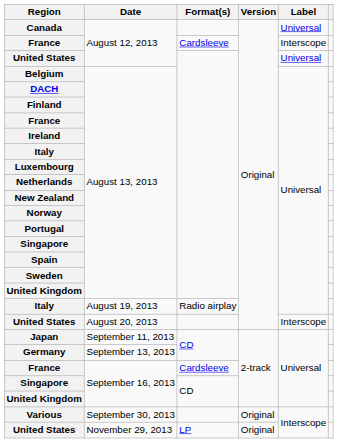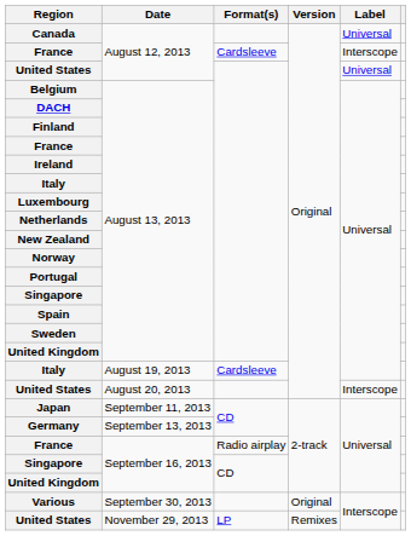 <table class="wikitable plainrowheaders">
 <tr>
 <th scope="col">Region</th>
 <th scope="col">Date</th>
 <th scope="col">Format(s)</th>
 <th scope="col">Version</th>
 <th scope="col">Label</th>
 <th scope="col"></th>
 </tr>
 <tr>
 <th scope="row">Canada</th>
 <td rowspan="3">August 12, 2013</td>
 <td></td>
 <td rowspan="20">Original</td>
 <td><a href='#'>Universal</a></td>
 <td style="text-align:center;"></td>
 </tr>
 <tr>
 <th scope="row">France</th>
 <td><a href='#'>Cardsleeve</a></td>
 <td>Interscope</td>
 <td style="text-align:center;"></td>
 </tr>
 <tr>
 <th scope="row">United States</th>
 <td rowspan="16"></td>
 <td><a href='#'>Universal</a></td>
 <td style="text-align:center;"></td>
 </tr>
 <tr>
 <th scope="row">Belgium</th>
 <td rowspan="15">August 13, 2013</td>
 <td rowspan="16">Universal</td>
 <td style="text-align:center;"></td>
 </tr>
 <tr>
 <th scope="row"><a href='#'>DACH</a></th>
 <td style="text-align:center;"></td>
 </tr>
 <tr>
 <th scope="row">Finland</th>
 <td style="text-align:center;"></td>
 </tr>
 <tr>
 <th scope="row">France</th>
 <td style="text-align:center;"></td>
 </tr>
 <tr>
 <th scope="row">Ireland</th>
 <td style="text-align:center;"></td>
 </tr>
 <tr>
 <th scope="row">Italy</th>
 <td style="text-align:center;"></td>
 </tr>
 <tr>
 <th scope="row">Luxembourg</th>
 <td style="text-align:center;"></td>
 </tr>
 <tr>
 <th scope="row">Netherlands</th>
 <td style="text-align:center;"></td>
 </tr>
 <tr>
 <th scope="row">New Zealand</th>
 <td style="text-align:center;"></td>
 </tr>
 <tr>
 <th scope="row">Norway</th>
 <td style="text-align:center;"></td>
 </tr>
 <tr>
 <th scope="row">Portugal</th>
 <td style="text-align:center;"></td>
 </tr>
 <tr>
 <th scope="row">Singapore</th>
 <td style="text-align:center;"></td>
 </tr>
 <tr>
 <th scope="row">Spain</th>
 <td style="text-align:center;"></td>
 </tr>
 <tr>
 <th scope="row">Sweden</th>
 <td style="text-align:center;"></td>
 </tr>
 <tr>
 <th scope="row">United Kingdom</th>
 <td style="text-align:center;"></td>
 </tr>
 <tr>
 <th scope="row">Italy</th>
 <td>August 19, 2013</td>
-<td>Radio airplay</td>
+<td><a href='#'>Cardsleeve</a></td>
 <td style="text-align:center;"></td>
 </tr>
 <tr>
 <th scope="row">United States</th>
 <td>August 20, 2013</td>
 <td></td>
 <td>Interscope</td>
 <td style="text-align:center;"> <br></td>
 </tr>
 <tr>
 <th scope="row">Japan</th>
 <td>September 11, 2013</td>
 <td rowspan="2"><a href='#'>CD</a></td>
 <td rowspan="5">2-track</td>
 <td rowspan="5">Universal</td>
 <td style="text-align:center;"></td>
 </tr>
 <tr>
 <th scope="row">Germany</th>
 <td>September 13, 2013</td>
 <td style="text-align:center;"></td>
 </tr>
 <tr>
 <th scope="row">France</th>
 <td rowspan="3">September 16, 2013</td>
-<td><a href='#'>Cardsleeve</a></td>
+<td>Radio airplay</td>
 <td style="text-align:center;"></td>
 </tr>
 <tr>
 <th scope="row">Singapore</th>
 <td rowspan="2">CD</td>
 <td style="text-align:center;"></td>
 </tr>
 <tr>
 <th scope="row">United Kingdom</th>
 <td style="text-align:center;"></td>
 </tr>
 <tr>
 <th scope="row">Various</th>
 <td>September 30, 2013</td>
 <td></td>
 <td>Original</td>
 <td rowspan="2">Interscope</td>
 <td style="text-align:center;"></td>
 </tr>
 <tr>
 <th scope="row">United States</th>
 <td>November 29, 2013</td>
 <td><a href='#'>LP</a></td>
-<td>Original</td>
+<td>Remixes</td>
 <td style="text-align:center;"></td>
 </tr>
 </table>
